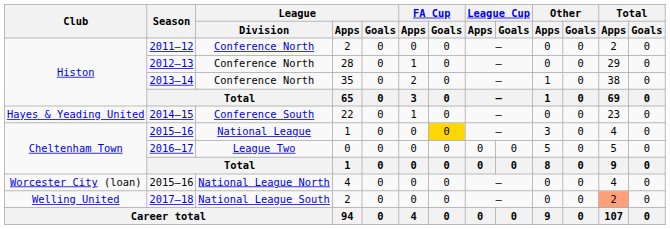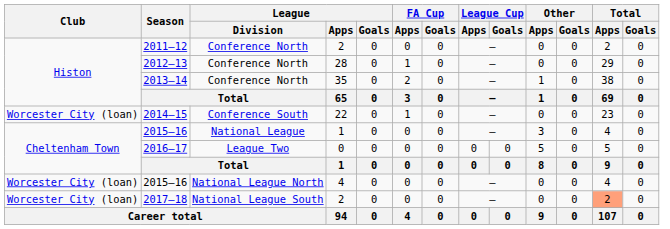 <table class="wikitable" style="text-align: center;">
 <tr>
 <th rowspan="2">Club</th>
 <th rowspan="2">Season</th>
 <th colspan="3">League</th>
 <th colspan="2"><a href='#'>FA Cup</a></th>
 <th colspan="2"><a href='#'>League Cup</a></th>
 <th colspan="2">Other</th>
 <th colspan="2">Total</th>
 </tr>
 <tr>
 <th>Division</th>
 <th>Apps</th>
 <th>Goals</th>
 <th>Apps</th>
 <th>Goals</th>
 <th>Apps</th>
 <th>Goals</th>
 <th>Apps</th>
 <th>Goals</th>
 <th>Apps</th>
 <th>Goals</th>
 </tr>
 <tr>
 <td rowspan="4" valign="center"><a href='#'>Histon</a></td>
 <td><a href='#'>2011–12</a></td>
 <td><a href='#'>Conference North</a></td>
 <td>2</td>
 <td>0</td>
 <td>0</td>
 <td>0</td>
 <td colspan="2">—</td>
 <td>0</td>
 <td>0</td>
 <td>2</td>
 <td>0</td>
 </tr>
 <tr>
 <td><a href='#'>2012–13</a></td>
 <td>Conference North</td>
 <td>28</td>
 <td>0</td>
 <td>1</td>
 <td>0</td>
 <td colspan="2">—</td>
 <td>0</td>
 <td>0</td>
 <td>29</td>
 <td>0</td>
 </tr>
 <tr>
 <td><a href='#'>2013–14</a></td>
 <td>Conference North</td>
 <td>35</td>
 <td>0</td>
 <td>2</td>
 <td>0</td>
 <td colspan="2">—</td>
 <td>1</td>
 <td>0</td>
 <td>38</td>
 <td>0</td>
 </tr>
 <tr>
 <th colspan="2">Total</th>
 <th>65</th>
 <th>0</th>
 <th>3</th>
 <th>0</th>
 <th colspan="2">—</th>
 <th>1</th>
 <th>0</th>
 <th>69</th>
 <th>0</th>
 </tr>
 <tr>
-<td rowspan="1" valign="center"><a href='#'>Hayes & Yeading United</a></td>
+<td rowspan="1" valign="center"><a href='#'>Worcester City</a> (loan)</td>
 <td><a href='#'>2014–15</a></td>
 <td><a href='#'>Conference South</a></td>
 <td>22</td>
 <td>0</td>
 <td>1</td>
 <td>0</td>
 <td colspan="2">—</td>
 <td>0</td>
 <td>0</td>
 <td>23</td>
 <td>0</td>
 </tr>
 <tr>
 <td rowspan="3" valign="center"><a href='#'>Cheltenham Town</a></td>
 <td><a href='#'>2015–16</a></td>
 <td><a href='#'>National League</a></td>
 <td>1</td>
 <td>0</td>
 <td>0</td>
-<td style="background: gold;">0</td>
+<td>0</td>
 <td colspan="2">—</td>
 <td>3</td>
 <td>0</td>
 <td>4</td>
 <td>0</td>
 </tr>
 <tr>
 <td><a href='#'>2016–17</a></td>
 <td><a href='#'>League Two</a></td>
 <td>0</td>
 <td>0</td>
 <td>0</td>
 <td>0</td>
 <td>0</td>
 <td>0</td>
 <td>5</td>
 <td>0</td>
 <td>5</td>
 <td>0</td>
 </tr>
 <tr>
 <th colspan="2">Total</th>
 <th>1</th>
 <th>0</th>
 <th>0</th>
 <th>0</th>
 <th>0</th>
 <th>0</th>
 <th>8</th>
 <th>0</th>
 <th>9</th>
 <th>0</th>
 </tr>
 <tr>
 <td rowspan="1" valign="center"><a href='#'>Worcester City</a> (loan)</td>
 <td>2015–16</td>
 <td><a href='#'>National League North</a></td>
 <td>4</td>
 <td>0</td>
 <td>0</td>
 <td>0</td>
 <td colspan="2">—</td>
 <td>0</td>
 <td>0</td>
 <td>4</td>
 <td>0</td>
 </tr>
 <tr>
-<td rowspan="1" valign="center"><a href='#'>Welling United</a></td>
+<td rowspan="1" valign="center"><a href='#'>Worcester City</a> (loan)</td>
 <td><a href='#'>2017–18</a></td>
 <td><a href='#'>National League South</a></td>
 <td>2</td>
 <td>0</td>
 <td>0</td>
 <td>0</td>
 <td colspan="2">—</td>
 <td>0</td>
 <td>0</td>
 <td style="background: lightsalmon;">2</td>
 <td>0</td>
 </tr>
 <tr>
 <th colspan="3">Career total</th>
 <th>94</th>
 <th>0</th>
 <th>4</th>
 <th>0</th>
 <th>0</th>
 <th>0</th>
 <th>9</th>
 <th>0</th>
 <th>107</th>
 <th>0</th>
 </tr>
 </table>
